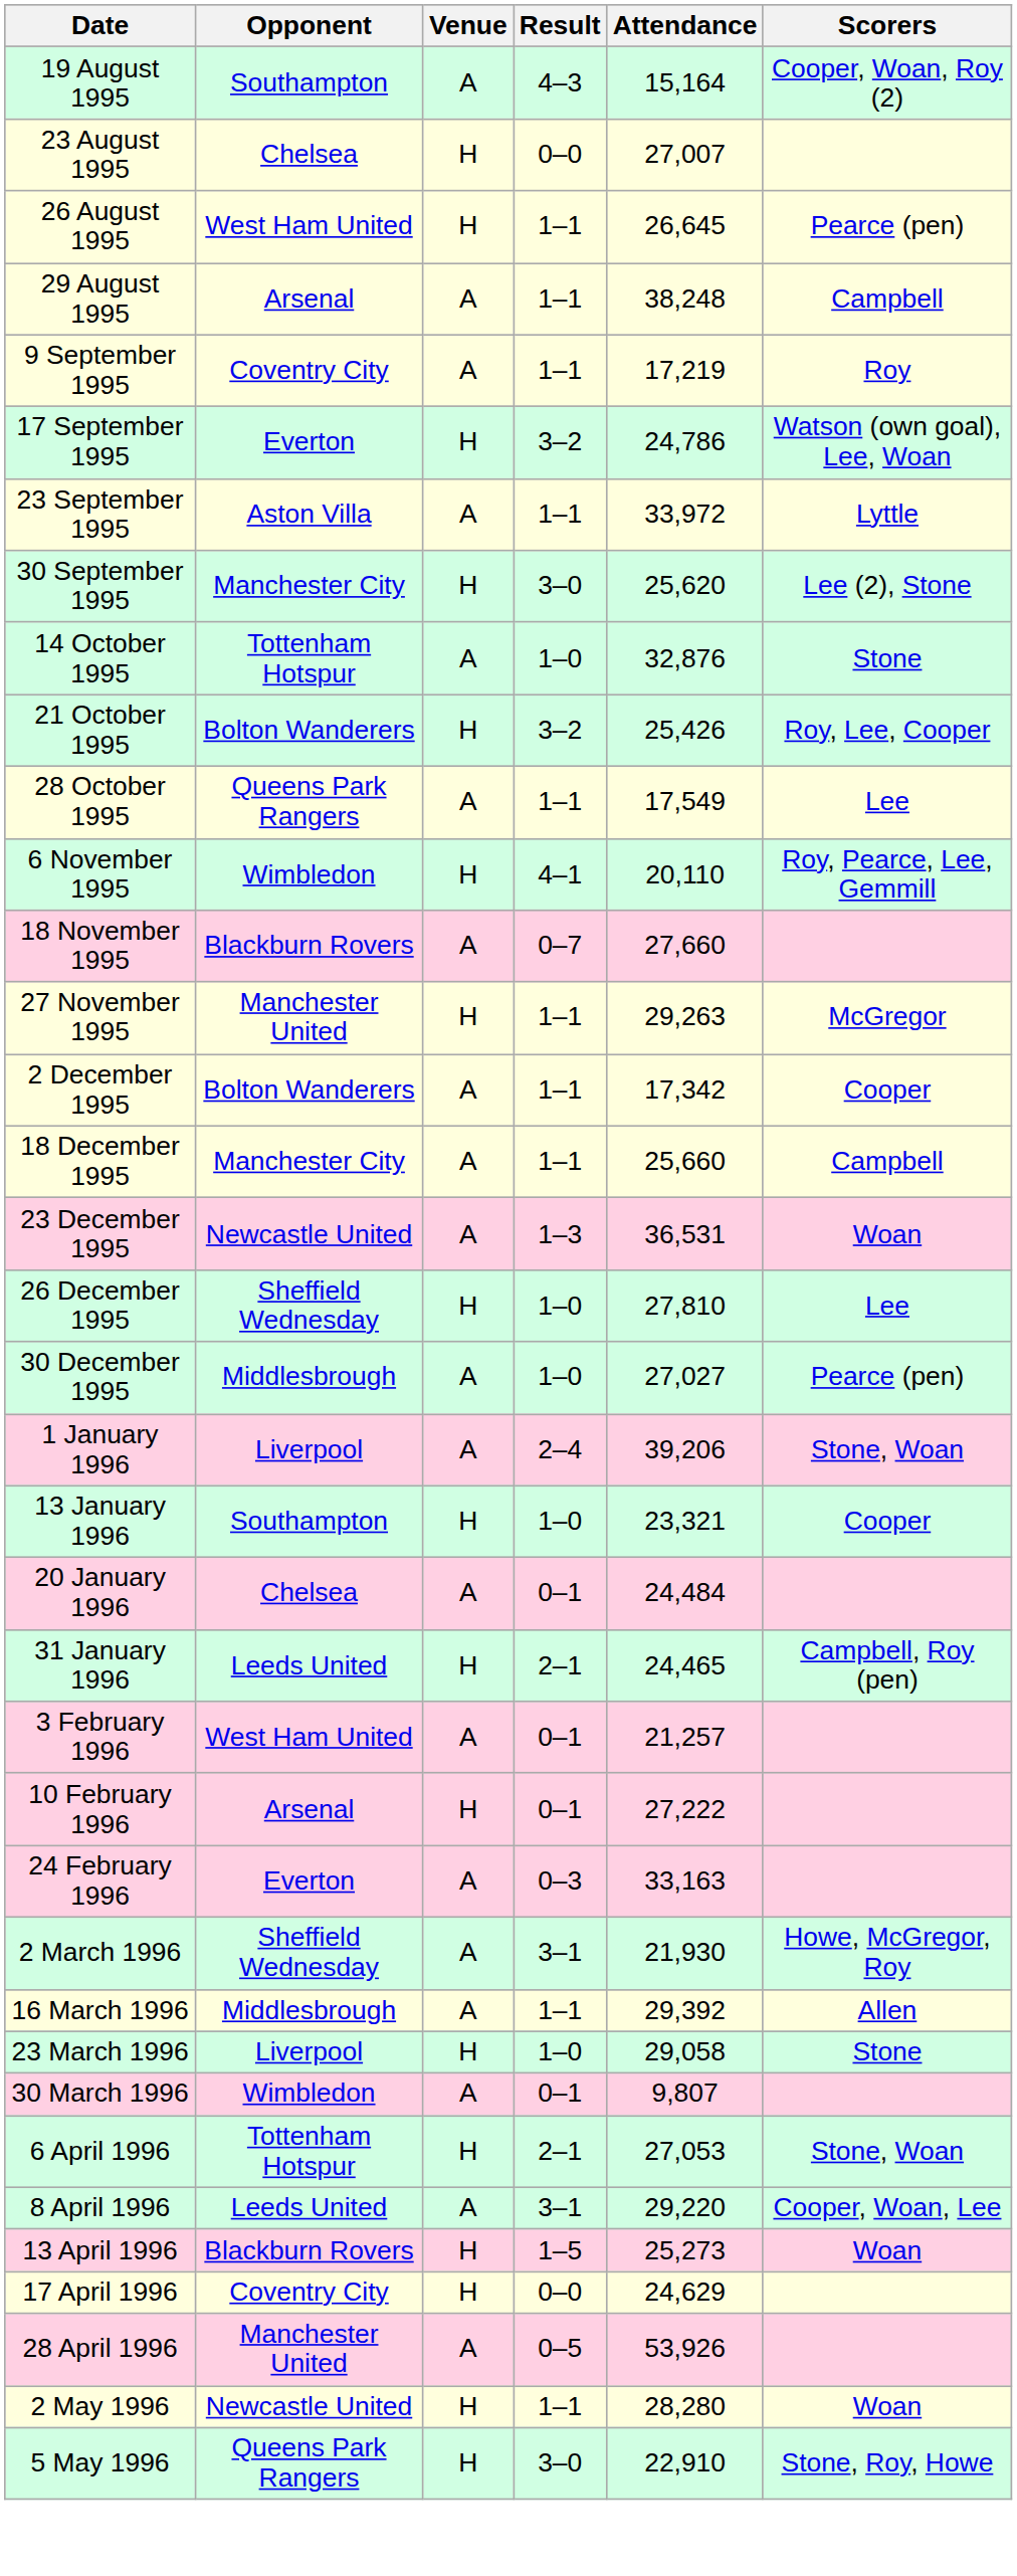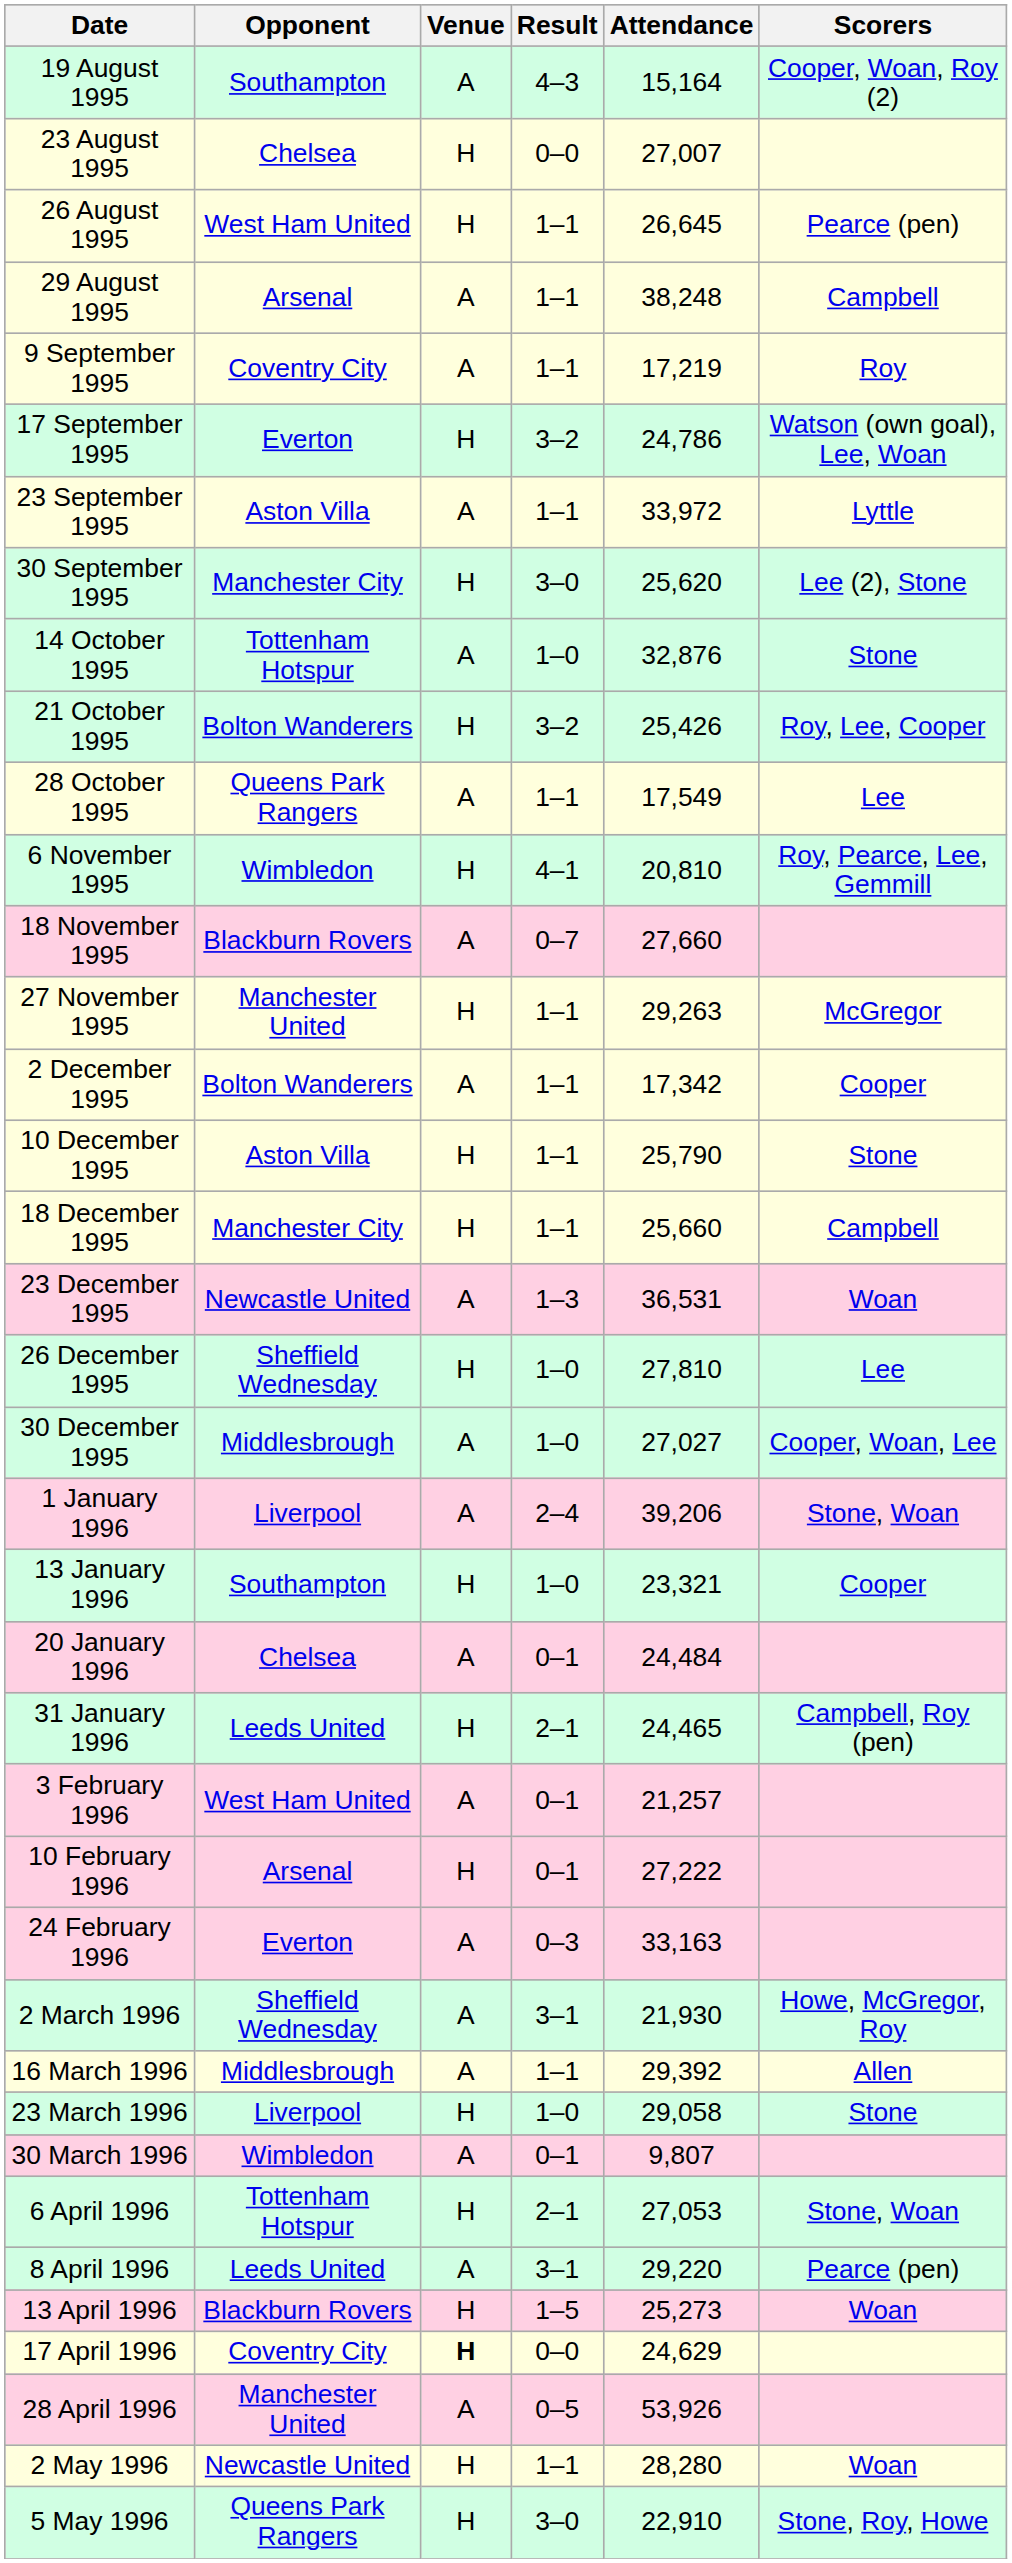 <table class="wikitable sortable" style="font-size:100%; text-align:center">
 <tr>
 <th>Date</th>
 <th>Opponent</th>
 <th>Venue</th>
 <th>Result</th>
 <th>Attendance</th>
 <th>Scorers</th>
 </tr>
 <tr style="background-color: #d0ffe3;">
 <td>19 August 1995</td>
 <td><a href='#'>Southampton</a></td>
 <td>A</td>
 <td>4–3</td>
 <td>15,164</td>
 <td><a href='#'>Cooper</a>, <a href='#'>Woan</a>, <a href='#'>Roy</a> (2)</td>
 </tr>
 <tr style="background-color: #ffffdd;">
 <td>23 August 1995</td>
 <td><a href='#'>Chelsea</a></td>
 <td>H</td>
 <td>0–0</td>
 <td>27,007</td>
 <td></td>
 </tr>
 <tr style="background-color: #ffffdd;">
 <td>26 August 1995</td>
 <td><a href='#'>West Ham United</a></td>
 <td>H</td>
 <td>1–1</td>
 <td>26,645</td>
 <td><a href='#'>Pearce</a> (pen)</td>
 </tr>
 <tr style="background-color: #ffffdd;">
 <td>29 August 1995</td>
 <td><a href='#'>Arsenal</a></td>
 <td>A</td>
 <td>1–1</td>
 <td>38,248</td>
 <td><a href='#'>Campbell</a></td>
 </tr>
 <tr style="background-color: #ffffdd;">
 <td>9 September 1995</td>
 <td><a href='#'>Coventry City</a></td>
 <td>A</td>
 <td>1–1</td>
 <td>17,219</td>
 <td><a href='#'>Roy</a></td>
 </tr>
 <tr style="background-color: #d0ffe3;">
 <td>17 September 1995</td>
 <td><a href='#'>Everton</a></td>
 <td>H</td>
 <td>3–2</td>
 <td>24,786</td>
 <td><a href='#'>Watson</a> (own goal), <a href='#'>Lee</a>, <a href='#'>Woan</a></td>
 </tr>
 <tr style="background-color: #ffffdd;">
 <td>23 September 1995</td>
 <td><a href='#'>Aston Villa</a></td>
 <td>A</td>
 <td>1–1</td>
 <td>33,972</td>
 <td><a href='#'>Lyttle</a></td>
 </tr>
 <tr style="background-color: #d0ffe3;">
 <td>30 September 1995</td>
 <td><a href='#'>Manchester City</a></td>
 <td>H</td>
 <td>3–0</td>
 <td>25,620</td>
 <td><a href='#'>Lee</a> (2), <a href='#'>Stone</a></td>
 </tr>
 <tr style="background-color: #d0ffe3;">
 <td>14 October 1995</td>
 <td><a href='#'>Tottenham Hotspur</a></td>
 <td>A</td>
 <td>1–0</td>
 <td>32,876</td>
 <td><a href='#'>Stone</a></td>
 </tr>
 <tr style="background-color: #d0ffe3;">
 <td>21 October 1995</td>
 <td><a href='#'>Bolton Wanderers</a></td>
 <td>H</td>
 <td>3–2</td>
 <td>25,426</td>
 <td><a href='#'>Roy</a>, <a href='#'>Lee</a>, <a href='#'>Cooper</a></td>
 </tr>
 <tr style="background-color: #ffffdd;">
 <td>28 October 1995</td>
 <td><a href='#'>Queens Park Rangers</a></td>
 <td>A</td>
 <td>1–1</td>
 <td>17,549</td>
 <td><a href='#'>Lee</a></td>
 </tr>
 <tr style="background-color: #d0ffe3;">
 <td>6 November 1995</td>
 <td><a href='#'>Wimbledon</a></td>
 <td>H</td>
 <td>4–1</td>
-<td>20,110</td>
+<td>20,810</td>
 <td><a href='#'>Roy</a>, <a href='#'>Pearce</a>, <a href='#'>Lee</a>, <a href='#'>Gemmill</a></td>
 </tr>
 <tr style="background-color: #ffd0e3;">
 <td>18 November 1995</td>
 <td><a href='#'>Blackburn Rovers</a></td>
 <td>A</td>
 <td>0–7</td>
 <td>27,660</td>
 <td></td>
 </tr>
 <tr style="background-color: #ffffdd;">
 <td>27 November 1995</td>
 <td><a href='#'>Manchester United</a></td>
 <td>H</td>
 <td>1–1</td>
 <td>29,263</td>
 <td><a href='#'>McGregor</a></td>
 </tr>
 <tr style="background-color: #ffffdd;">
 <td>2 December 1995</td>
 <td><a href='#'>Bolton Wanderers</a></td>
 <td>A</td>
 <td>1–1</td>
 <td>17,342</td>
 <td><a href='#'>Cooper</a></td>
 </tr>
 <tr style="background-color: #ffffdd;">
+<td>10 December 1995</td>
+<td><a href='#'>Aston Villa</a></td>
+<td>H</td>
+<td>1–1</td>
+<td>25,790</td>
+<td><a href='#'>Stone</a></td>
+</tr>
+<tr style="background-color: #ffffdd;">
 <td>18 December 1995</td>
 <td><a href='#'>Manchester City</a></td>
-<td>A</td>
+<td>H</td>
 <td>1–1</td>
 <td>25,660</td>
 <td><a href='#'>Campbell</a></td>
 </tr>
 <tr style="background-color: #ffd0e3;">
 <td>23 December 1995</td>
 <td><a href='#'>Newcastle United</a></td>
 <td>A</td>
 <td>1–3</td>
 <td>36,531</td>
 <td><a href='#'>Woan</a></td>
 </tr>
 <tr style="background-color: #d0ffe3;">
 <td>26 December 1995</td>
 <td><a href='#'>Sheffield Wednesday</a></td>
 <td>H</td>
 <td>1–0</td>
 <td>27,810</td>
 <td><a href='#'>Lee</a></td>
 </tr>
 <tr style="background-color: #d0ffe3;">
 <td>30 December 1995</td>
 <td><a href='#'>Middlesbrough</a></td>
 <td>A</td>
 <td>1–0</td>
 <td>27,027</td>
-<td><a href='#'>Pearce</a> (pen)</td>
+<td><a href='#'>Cooper</a>, <a href='#'>Woan</a>, <a href='#'>Lee</a></td>
 </tr>
 <tr style="background-color: #ffd0e3;">
 <td>1 January 1996</td>
 <td><a href='#'>Liverpool</a></td>
 <td>A</td>
 <td>2–4</td>
 <td>39,206</td>
 <td><a href='#'>Stone</a>, <a href='#'>Woan</a></td>
 </tr>
 <tr style="background-color: #d0ffe3;">
 <td>13 January 1996</td>
 <td><a href='#'>Southampton</a></td>
 <td>H</td>
 <td>1–0</td>
 <td>23,321</td>
 <td><a href='#'>Cooper</a></td>
 </tr>
 <tr style="background-color: #ffd0e3;">
 <td>20 January 1996</td>
 <td><a href='#'>Chelsea</a></td>
 <td>A</td>
 <td>0–1</td>
 <td>24,484</td>
 <td></td>
 </tr>
 <tr style="background-color: #d0ffe3;">
 <td>31 January 1996</td>
 <td><a href='#'>Leeds United</a></td>
 <td>H</td>
 <td>2–1</td>
 <td>24,465</td>
 <td><a href='#'>Campbell</a>, <a href='#'>Roy</a> (pen)</td>
 </tr>
 <tr style="background-color: #ffd0e3;">
 <td>3 February 1996</td>
 <td><a href='#'>West Ham United</a></td>
 <td>A</td>
 <td>0–1</td>
 <td>21,257</td>
 <td></td>
 </tr>
 <tr style="background-color: #ffd0e3;">
 <td>10 February 1996</td>
 <td><a href='#'>Arsenal</a></td>
 <td>H</td>
 <td>0–1</td>
 <td>27,222</td>
 <td></td>
 </tr>
 <tr style="background-color: #ffd0e3;">
 <td>24 February 1996</td>
 <td><a href='#'>Everton</a></td>
 <td>A</td>
 <td>0–3</td>
 <td>33,163</td>
 <td></td>
 </tr>
 <tr style="background-color: #d0ffe3;">
 <td>2 March 1996</td>
 <td><a href='#'>Sheffield Wednesday</a></td>
 <td>A</td>
 <td>3–1</td>
 <td>21,930</td>
 <td><a href='#'>Howe</a>, <a href='#'>McGregor</a>, <a href='#'>Roy</a></td>
 </tr>
 <tr style="background-color: #ffffdd;">
 <td>16 March 1996</td>
 <td><a href='#'>Middlesbrough</a></td>
 <td>A</td>
 <td>1–1</td>
 <td>29,392</td>
 <td><a href='#'>Allen</a></td>
 </tr>
 <tr style="background-color: #d0ffe3;">
 <td>23 March 1996</td>
 <td><a href='#'>Liverpool</a></td>
 <td>H</td>
 <td>1–0</td>
 <td>29,058</td>
 <td><a href='#'>Stone</a></td>
 </tr>
 <tr style="background-color: #ffd0e3;">
 <td>30 March 1996</td>
 <td><a href='#'>Wimbledon</a></td>
 <td>A</td>
 <td>0–1</td>
 <td>9,807</td>
 <td></td>
 </tr>
 <tr style="background-color: #d0ffe3;">
 <td>6 April 1996</td>
 <td><a href='#'>Tottenham Hotspur</a></td>
 <td>H</td>
 <td>2–1</td>
 <td>27,053</td>
 <td><a href='#'>Stone</a>, <a href='#'>Woan</a></td>
 </tr>
 <tr style="background-color: #d0ffe3;">
 <td>8 April 1996</td>
 <td><a href='#'>Leeds United</a></td>
 <td>A</td>
 <td>3–1</td>
 <td>29,220</td>
-<td><a href='#'>Cooper</a>, <a href='#'>Woan</a>, <a href='#'>Lee</a></td>
+<td><a href='#'>Pearce</a> (pen)</td>
 </tr>
 <tr style="background-color: #ffd0e3;">
 <td>13 April 1996</td>
 <td><a href='#'>Blackburn Rovers</a></td>
 <td>H</td>
 <td>1–5</td>
 <td>25,273</td>
 <td><a href='#'>Woan</a></td>
 </tr>
 <tr style="background-color: #ffffdd;">
 <td>17 April 1996</td>
 <td><a href='#'>Coventry City</a></td>
-<td>H</td>
+<td><strong>H</strong></td>
 <td>0–0</td>
 <td>24,629</td>
 <td></td>
 </tr>
 <tr style="background-color: #ffd0e3;">
 <td>28 April 1996</td>
 <td><a href='#'>Manchester United</a></td>
 <td>A</td>
 <td>0–5</td>
 <td>53,926</td>
 <td></td>
 </tr>
 <tr style="background-color: #ffffdd;">
 <td>2 May 1996</td>
 <td><a href='#'>Newcastle United</a></td>
 <td>H</td>
 <td>1–1</td>
 <td>28,280</td>
 <td><a href='#'>Woan</a></td>
 </tr>
 <tr style="background-color: #d0ffe3;">
 <td>5 May 1996</td>
 <td><a href='#'>Queens Park Rangers</a></td>
 <td>H</td>
 <td>3–0</td>
 <td>22,910</td>
 <td><a href='#'>Stone</a>, <a href='#'>Roy</a>, <a href='#'>Howe</a></td>
 </tr>
 </table>
